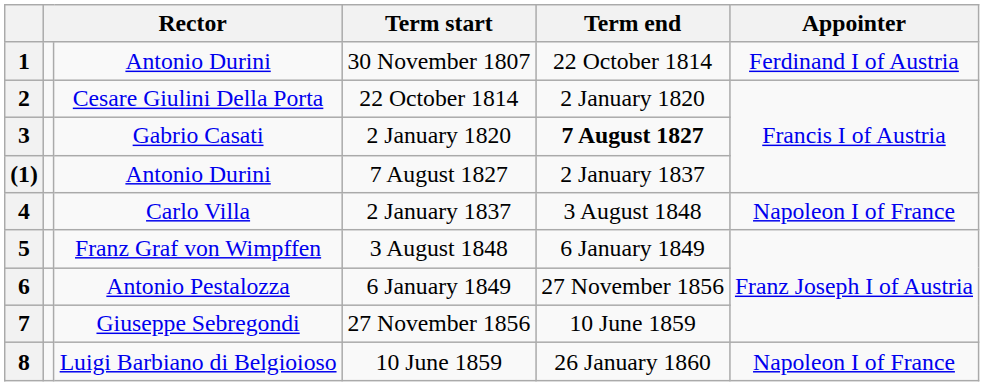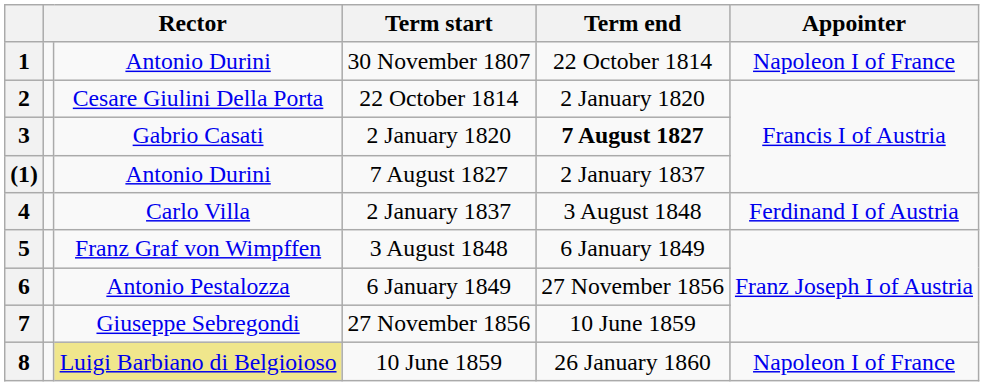 <table class="wikitable" style="text-align: center;">
 <tr>
 <th class=unsortable> </th>
 <th colspan="2">Rector</th>
 <th>Term start</th>
 <th>Term end</th>
 <th>Appointer</th>
 </tr>
 <tr>
 <th>1</th>
 <td></td>
 <td><a href='#'>Antonio Durini</a></td>
 <td align=center>30 November 1807</td>
 <td align=center>22 October 1814</td>
-<td><a href='#'>Ferdinand I of Austria</a></td>
+<td><a href='#'>Napoleon I of France</a></td>
 </tr>
 <tr>
 <th>2</th>
 <td></td>
 <td><a href='#'>Cesare Giulini Della Porta</a></td>
 <td align=center>22 October 1814</td>
 <td align=center>2 January 1820</td>
 <td rowspan=3><a href='#'>Francis I of Austria</a></td>
 </tr>
 <tr>
 <th>3</th>
 <td></td>
 <td><a href='#'>Gabrio Casati</a></td>
 <td align=center>2 January 1820</td>
 <td align=center><strong>7 August 1827</strong></td>
 </tr>
 <tr>
 <th>(1)</th>
 <td></td>
 <td><a href='#'>Antonio Durini</a></td>
 <td align=center>7 August 1827</td>
 <td align=center>2 January 1837</td>
 </tr>
 <tr>
 <th>4</th>
 <td></td>
 <td><a href='#'>Carlo Villa</a></td>
 <td align=center>2 January 1837</td>
 <td align=center>3 August 1848</td>
-<td><a href='#'>Napoleon I of France</a></td>
+<td><a href='#'>Ferdinand I of Austria</a></td>
 </tr>
 <tr>
 <th>5</th>
 <td></td>
 <td><a href='#'>Franz Graf von Wimpffen</a></td>
 <td align=center>3 August 1848</td>
 <td align=center>6 January 1849</td>
 <td rowspan=3><a href='#'>Franz Joseph I of Austria</a></td>
 </tr>
 <tr>
 <th>6</th>
 <td></td>
 <td><a href='#'>Antonio Pestalozza</a></td>
 <td align=center>6 January 1849</td>
 <td align=center>27 November 1856</td>
 </tr>
 <tr>
 <th>7</th>
 <td></td>
 <td><a href='#'>Giuseppe Sebregondi</a></td>
 <td align=center>27 November 1856</td>
 <td align=center>10 June 1859</td>
 </tr>
 <tr>
 <th>8</th>
 <td></td>
-<td><a href='#'>Luigi Barbiano di Belgioioso</a></td>
+<td style="background: khaki;"><a href='#'>Luigi Barbiano di Belgioioso</a></td>
 <td align=center>10 June 1859</td>
 <td align=center>26 January 1860</td>
 <td><a href='#'>Napoleon I of France</a></td>
 </tr>
 </table>
